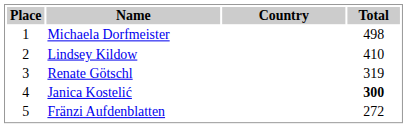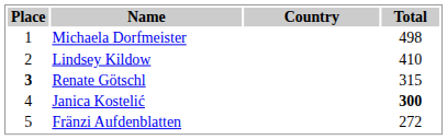 <table border="0" style="border: 1px solid #999; background-color:#FFFFFF; text-align:left; font-size:86%; line-height:15px;">
 <tr align="center" bgcolor="#CCCCCC">
 <th width=35>Place</th>
 <th width=170>Name</th>
 <th width=120>Country</th>
 <th width=50>Total</th>
 </tr>
 <tr>
 <td align=center>1</td>
 <td><a href='#'>Michaela Dorfmeister</a></td>
 <td></td>
 <td align=center>498</td>
 </tr>
 <tr>
 <td align=center>2</td>
 <td><a href='#'>Lindsey Kildow</a></td>
 <td></td>
 <td align=center>410</td>
 </tr>
 <tr>
-<td align=center>3</td>
+<td align=center><strong>3</strong></td>
 <td><a href='#'>Renate Götschl</a></td>
 <td></td>
-<td align=center>319</td>
+<td align=center>315</td>
 </tr>
 <tr>
 <td align=center>4</td>
 <td><a href='#'>Janica Kostelić</a></td>
 <td></td>
 <td align=center><strong>300</strong></td>
 </tr>
 <tr>
 <td align=center>5</td>
 <td><a href='#'>Fränzi Aufdenblatten</a></td>
 <td></td>
 <td align=center>272</td>
 </tr>
 </table>
